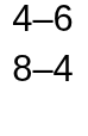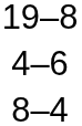 <table style="text-align:center">
 <tr>
 <th width=200></th>
 <th width=100></th>
 <th width=200></th>
+</tr>
+<tr>
+<td align=right><strong></strong></td>
+<td>19–8</td>
+<td align=left></td>
 </tr>
 <tr>
 <td align=right></td>
 <td>4–6</td>
 <td align=left><strong></strong></td>
 </tr>
 <tr>
 <td align=right><strong></strong></td>
 <td>8–4</td>
 <td align=left></td>
 </tr>
 </table>
